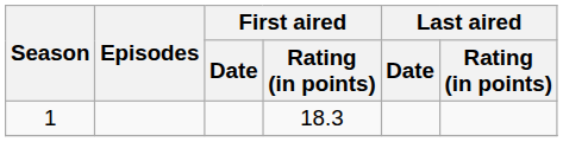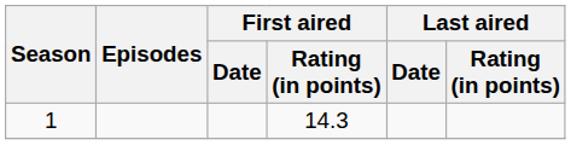 <table class="wikitable" style="text-align: center">
 <tr>
 <th scope="col" rowspan="2">Season</th>
 <th scope="col" rowspan="2" colspan="1">Episodes</th>
 <th scope="col" colspan="2">First aired</th>
 <th scope="col" colspan="2">Last aired</th>
 </tr>
 <tr>
 <th scope="col">Date</th>
 <th scope="col">Rating<br>(in points)</th>
 <th scope="col">Date</th>
 <th scope="col">Rating<br>(in points)</th>
 </tr>
 <tr>
 <td>1</td>
 <td></td>
 <td></td>
-<td>18.3</td>
+<td>14.3</td>
 <td></td>
 <td></td>
 </tr>
 <tr>
 </tr>
 </table>
